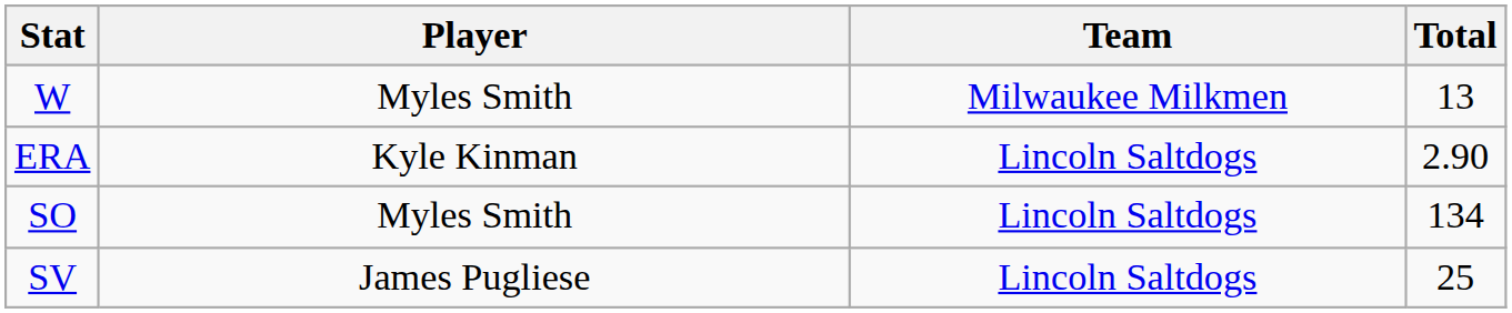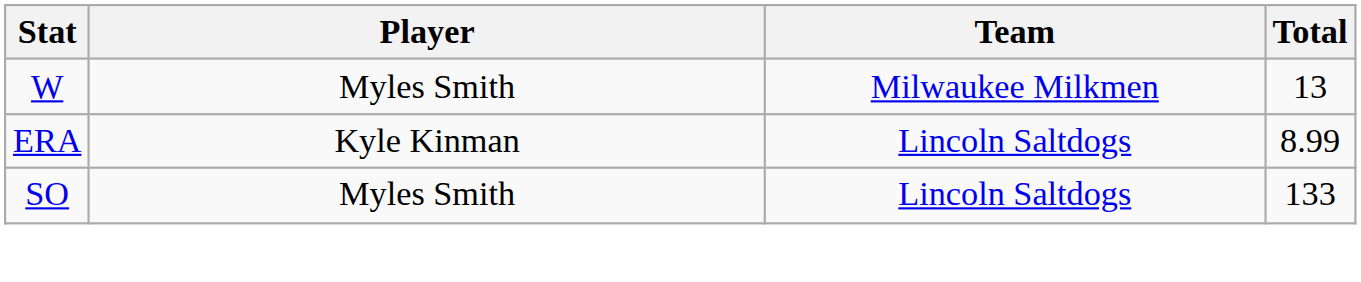 <table class="wikitable"  style="width:50%; text-align:center;">
 <tr>
 <th style="width:5%;">Stat</th>
 <th style="width:55%;">Player</th>
 <th style="width:55%;">Team</th>
 <th style="width:5%;">Total</th>
 </tr>
 <tr>
 <td><a href='#'>W</a></td>
 <td>Myles Smith</td>
 <td><a href='#'>Milwaukee Milkmen</a></td>
 <td>13</td>
 </tr>
 <tr>
 <td><a href='#'>ERA</a></td>
 <td>Kyle Kinman</td>
 <td><a href='#'>Lincoln Saltdogs</a></td>
-<td>2.90</td>
+<td>8.99</td>
 </tr>
 <tr>
 <td><a href='#'>SO</a></td>
 <td>Myles Smith</td>
 <td><a href='#'>Lincoln Saltdogs</a></td>
-<td>134</td>
-</tr>
-<tr>
-<td><a href='#'>SV</a></td>
-<td>James Pugliese</td>
-<td><a href='#'>Lincoln Saltdogs</a></td>
-<td>25</td>
+<td>133</td>
 </tr>
 </table>
